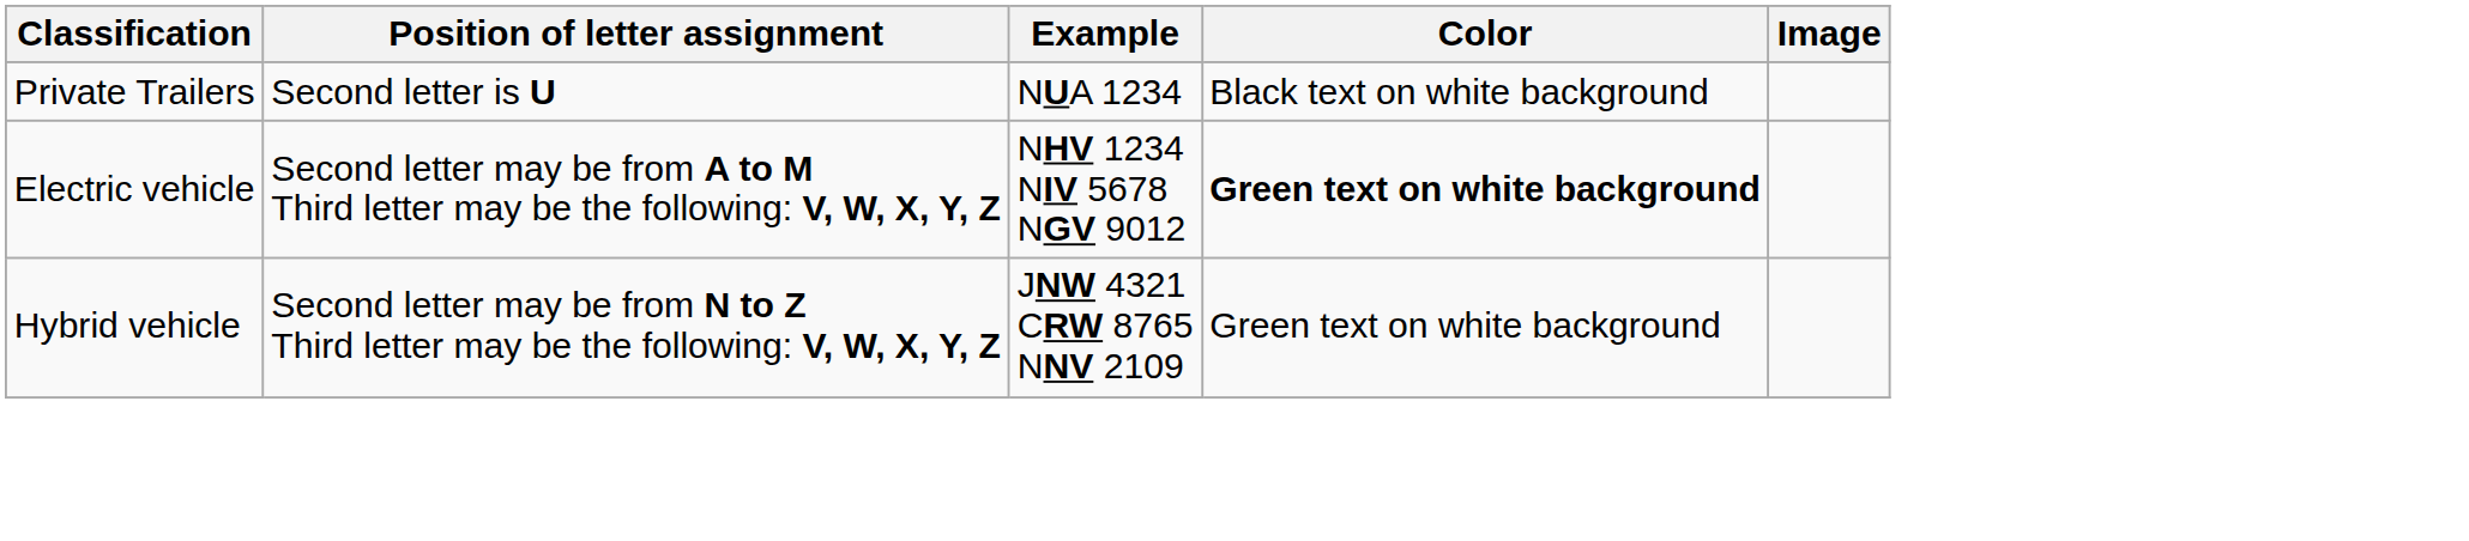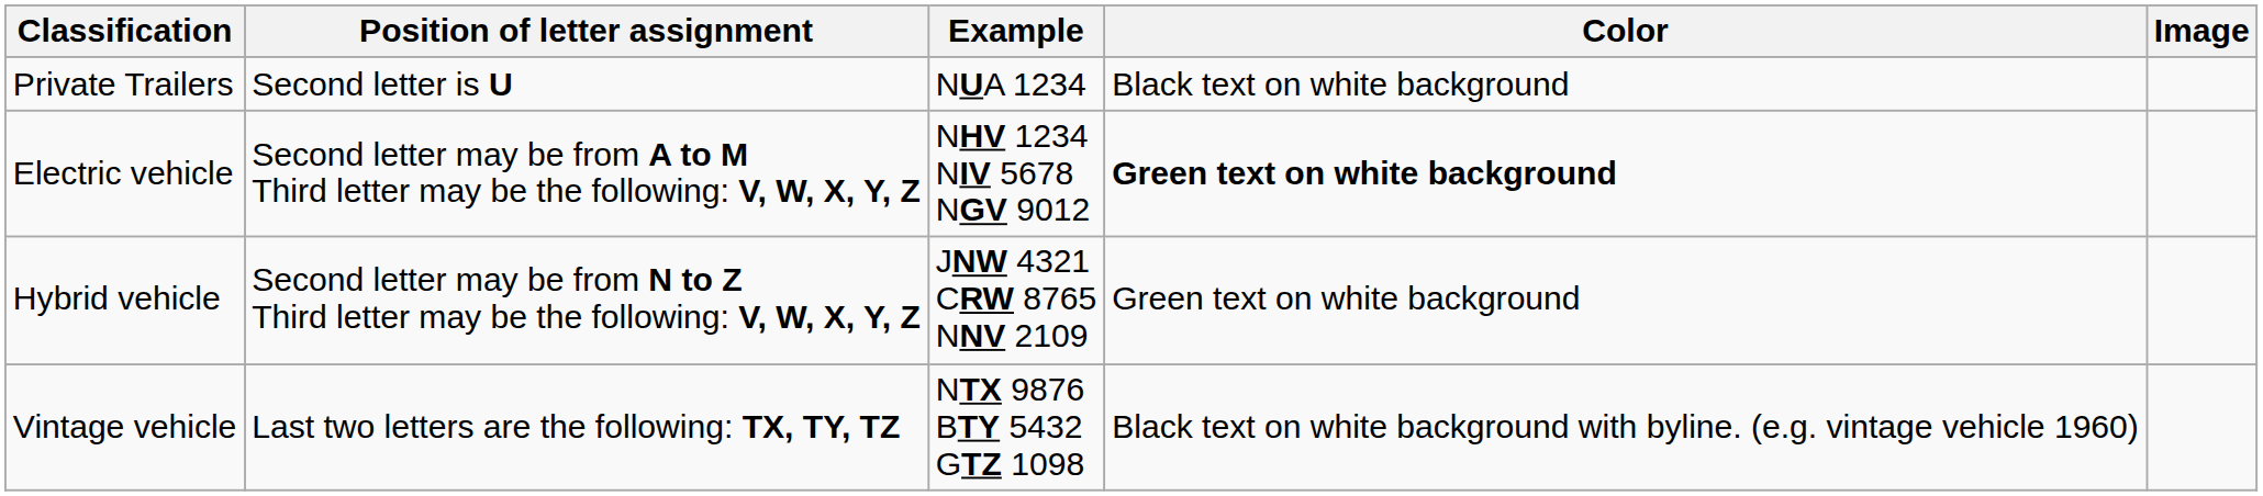 <table class="wikitable">
 <tr>
 <th>Classification</th>
 <th>Position of letter assignment</th>
 <th>Example</th>
 <th>Color</th>
 <th>Image</th>
 </tr>
 <tr>
 <td>Private Trailers</td>
 <td>Second letter is <strong>U</strong></td>
 <td>N<strong><u>U</u></strong>A 1234</td>
 <td>Black text on white background</td>
 <td></td>
 </tr>
 <tr>
 <td>Electric vehicle</td>
 <td>Second letter may be from <strong>A to M</strong><br>Third letter may be the following: <strong>V, W, X, Y, Z</strong></td>
 <td>N<strong><u>HV</u></strong> 1234<br>N<strong><u>IV</u></strong> 5678<br>N<strong><u>GV</u></strong> 9012</td>
 <td><strong>Green text on white background</strong></td>
 <td></td>
 </tr>
 <tr>
 <td>Hybrid vehicle</td>
 <td>Second letter may be from <strong>N to Z</strong><br>Third letter may be the following: <strong>V, W, X, Y, Z</strong></td>
 <td>J<strong><u>NW</u></strong> 4321<br>C<u><strong>RW</strong></u> 8765<br>N<strong><u>NV</u></strong> 2109</td>
 <td>Green text on white background</td>
 <td></td>
 </tr>
+<tr>
+<td>Vintage vehicle</td>
+<td>Last two letters are the following: <strong>TX, TY, TZ</strong></td>
+<td>N<u><strong>TX</strong></u> 9876<br>B<u><strong>TY</strong></u> 5432<br>G<u><strong>TZ</strong></u> 1098</td>
+<td>Black text on white background with byline. (e.g. vintage vehicle 1960)</td>
+<td></td>
+</tr>
 </table>
